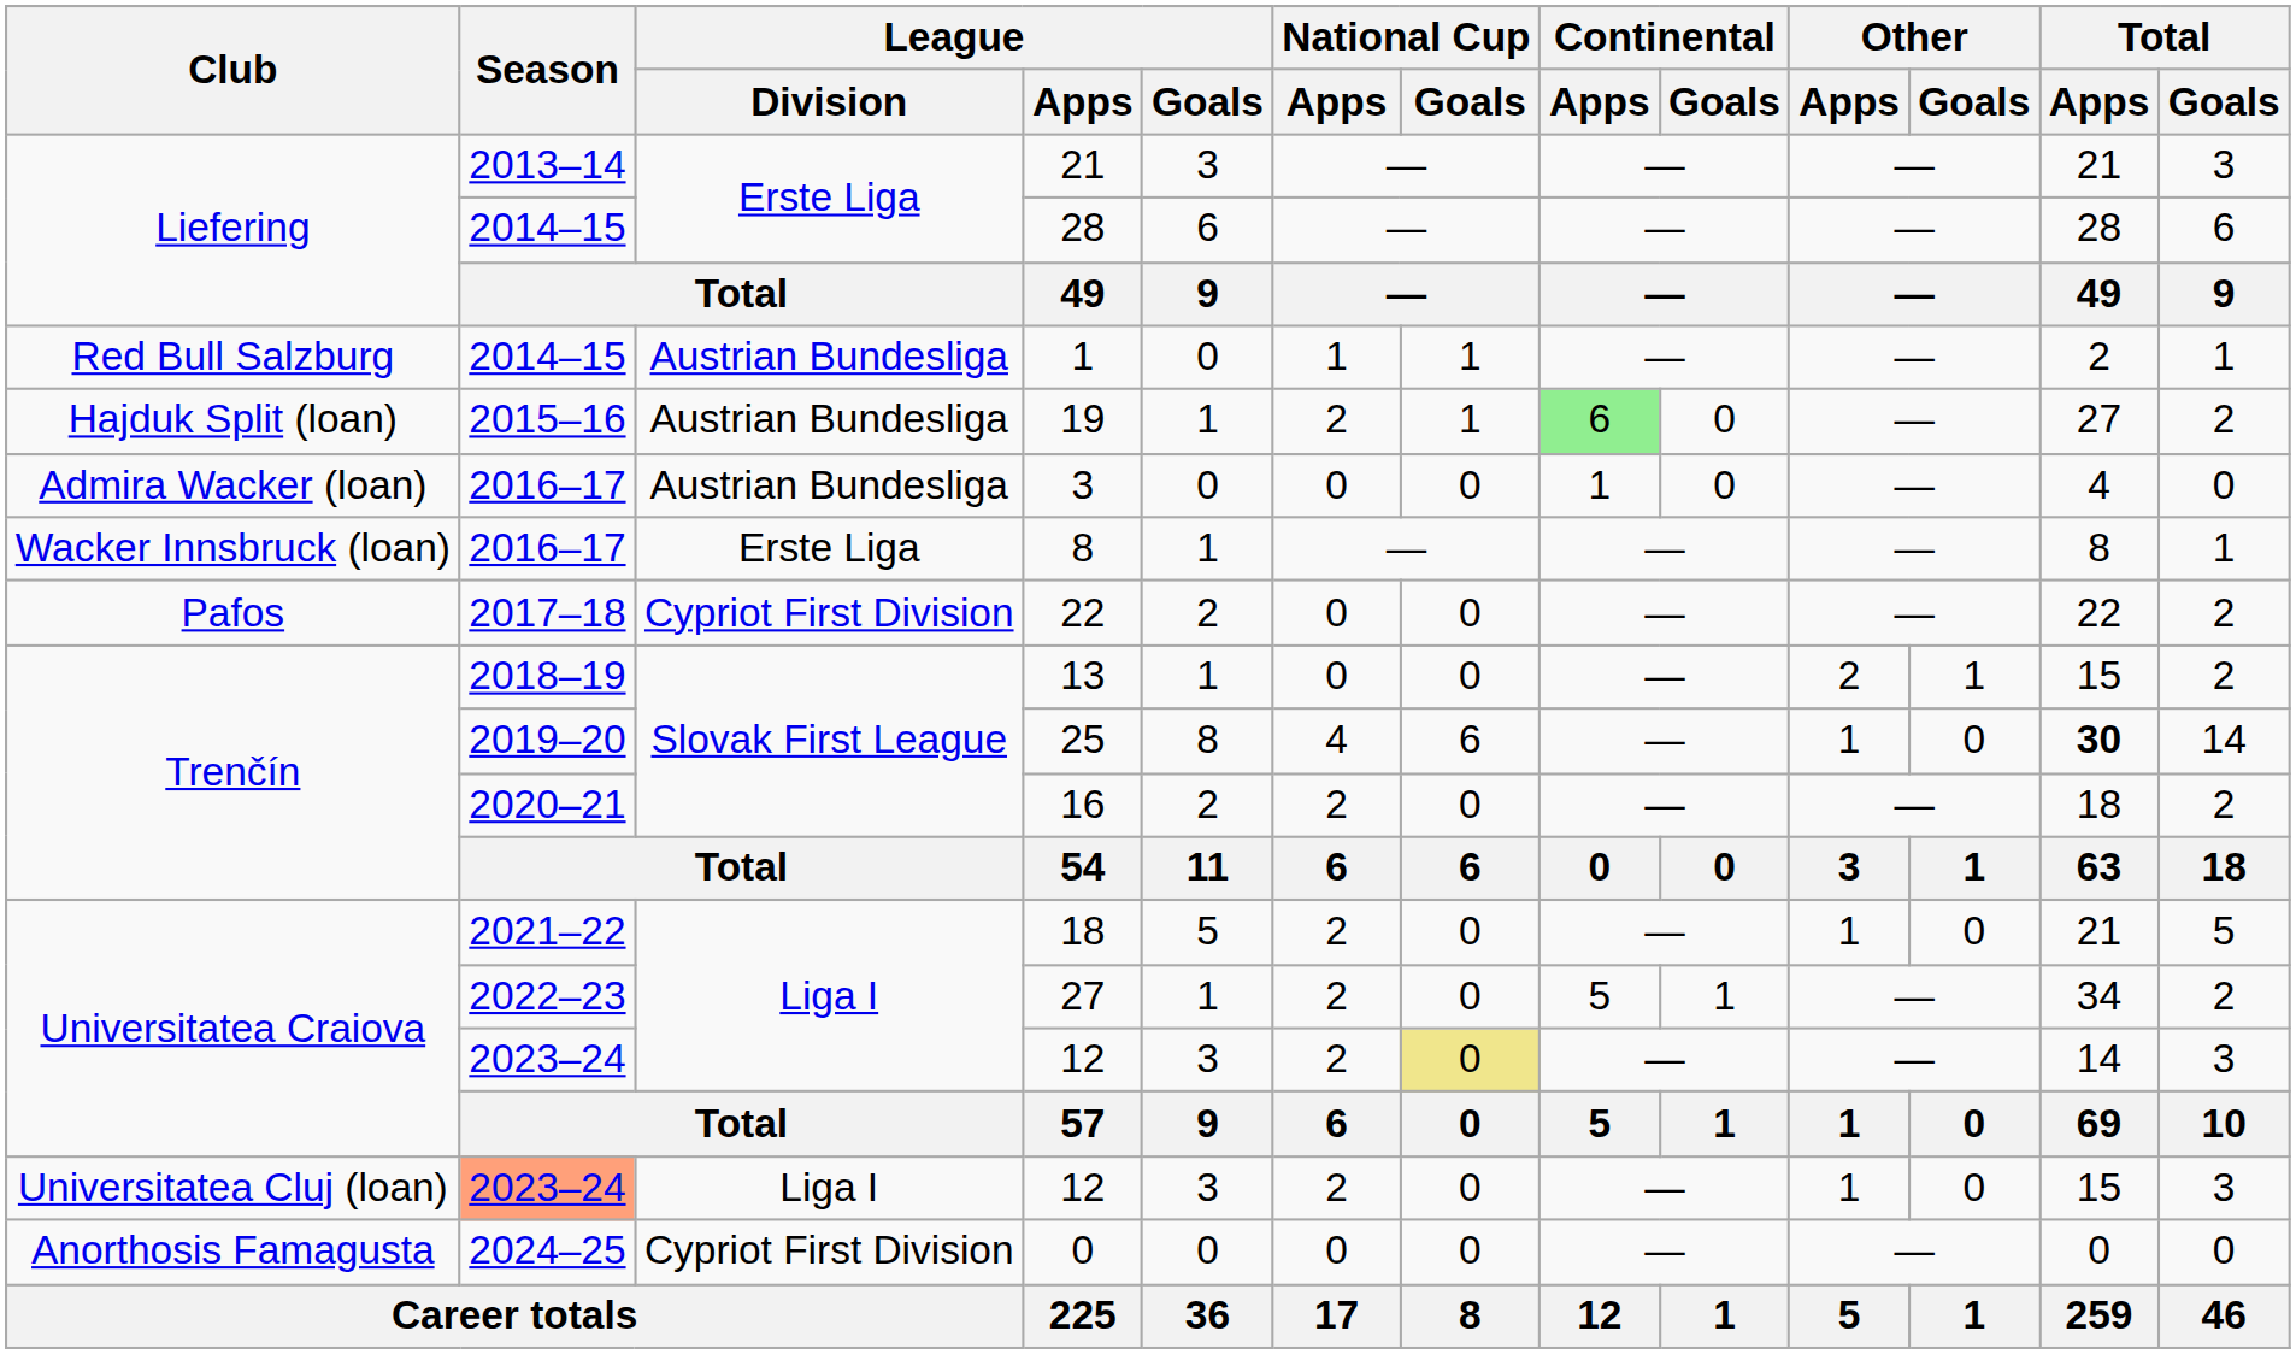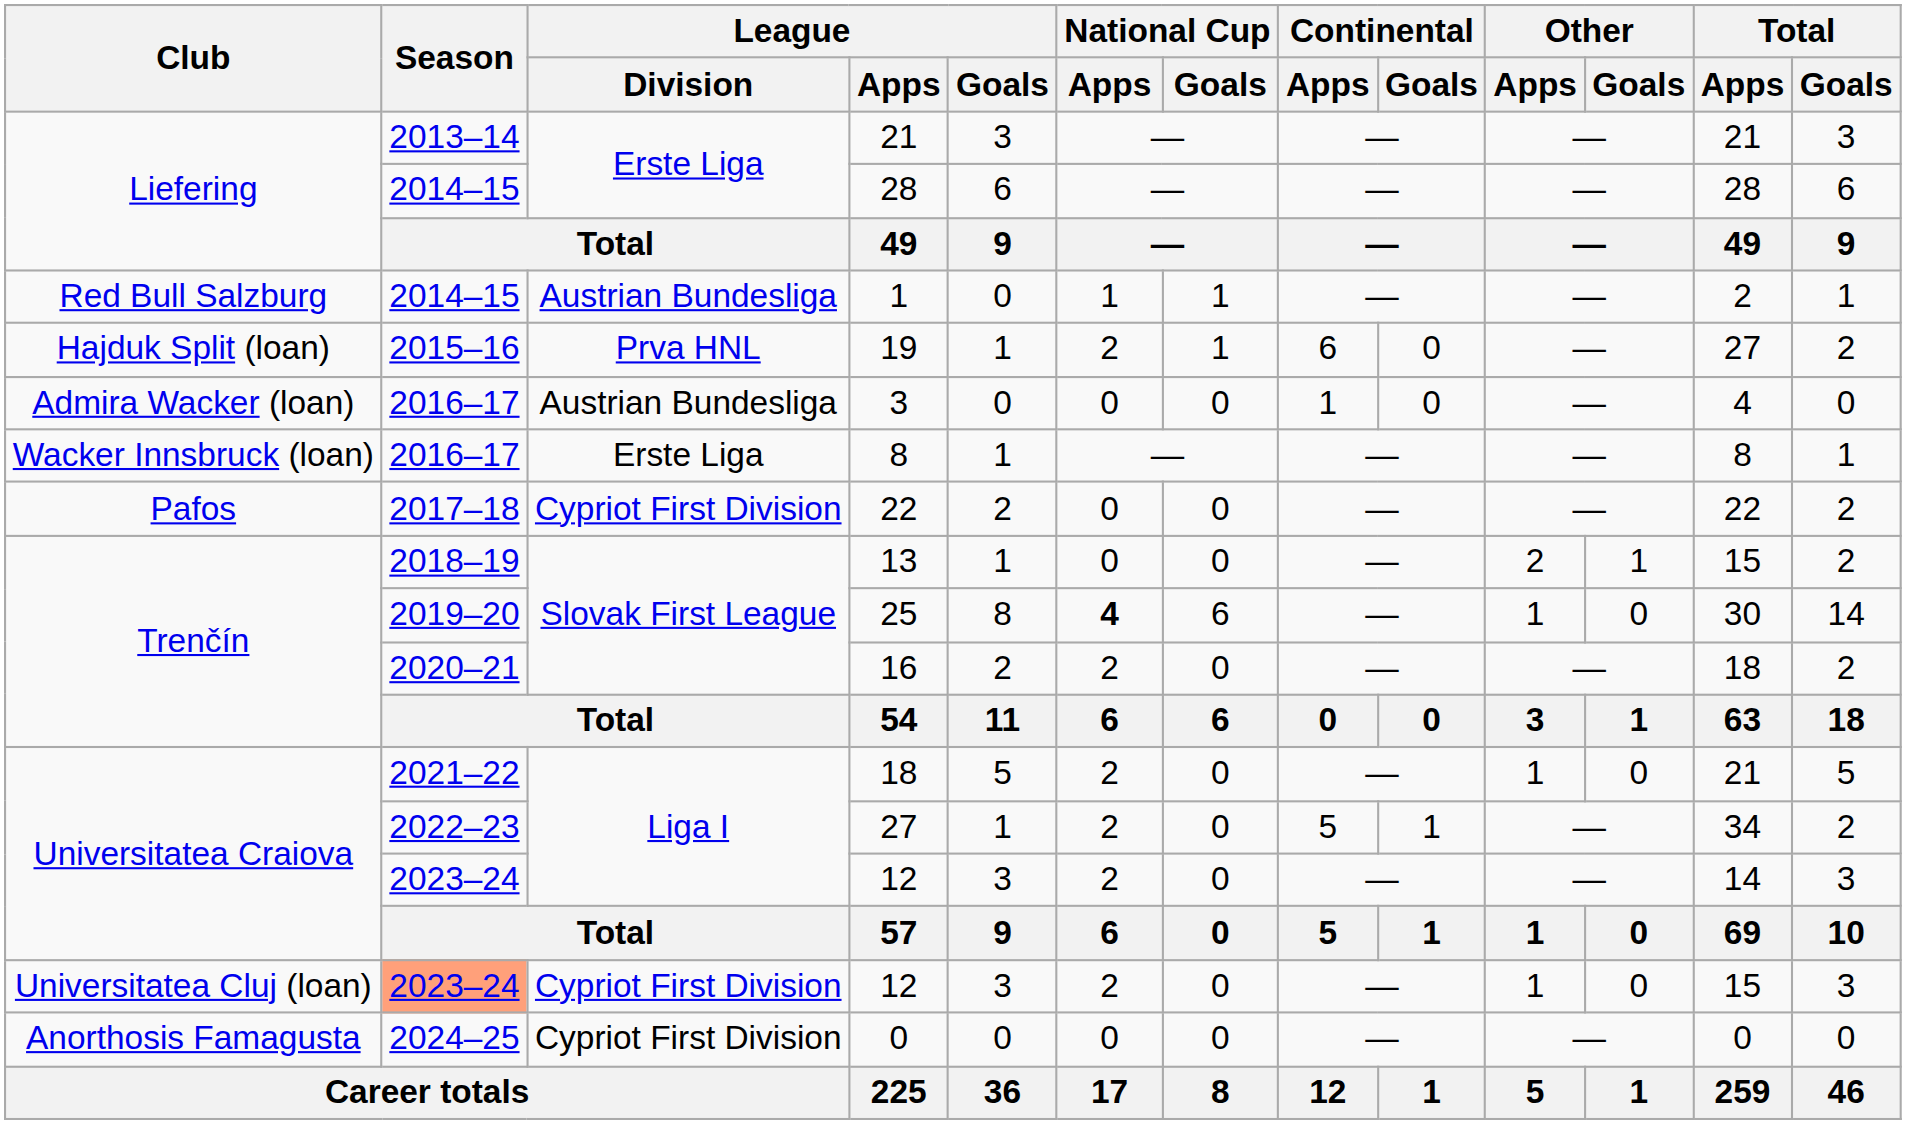 <table class="wikitable" style="text-align:center">
 <tr>
 <th rowspan="2">Club</th>
 <th rowspan="2">Season</th>
 <th colspan="3">League</th>
 <th colspan="2">National Cup</th>
 <th colspan="2">Continental</th>
 <th colspan="2">Other</th>
 <th colspan="2">Total</th>
 </tr>
 <tr>
 <th>Division</th>
 <th>Apps</th>
 <th>Goals</th>
 <th>Apps</th>
 <th>Goals</th>
 <th>Apps</th>
 <th>Goals</th>
 <th>Apps</th>
 <th>Goals</th>
 <th>Apps</th>
 <th>Goals</th>
 </tr>
 <tr>
 <td rowspan="3"><a href='#'>Liefering</a></td>
 <td><a href='#'>2013–14</a></td>
 <td rowspan="2"><a href='#'>Erste Liga</a></td>
 <td>21</td>
 <td>3</td>
 <td colspan="2">—</td>
 <td colspan="2">—</td>
 <td colspan="2">—</td>
 <td>21</td>
 <td>3</td>
 </tr>
 <tr>
 <td><a href='#'>2014–15</a></td>
 <td>28</td>
 <td>6</td>
 <td colspan="2">—</td>
 <td colspan="2">—</td>
 <td colspan="2">—</td>
 <td>28</td>
 <td>6</td>
 </tr>
 <tr>
 <th colspan="2">Total</th>
 <th>49</th>
 <th>9</th>
 <th colspan="2">—</th>
 <th colspan="2">—</th>
 <th colspan="2">—</th>
 <th>49</th>
 <th>9</th>
 </tr>
 <tr>
 <td><a href='#'>Red Bull Salzburg</a></td>
 <td><a href='#'>2014–15</a></td>
 <td><a href='#'>Austrian Bundesliga</a></td>
 <td>1</td>
 <td>0</td>
 <td>1</td>
 <td>1</td>
 <td colspan="2">—</td>
 <td colspan="2">—</td>
 <td>2</td>
 <td>1</td>
 </tr>
 <tr>
 <td><a href='#'>Hajduk Split</a> (loan)</td>
 <td><a href='#'>2015–16</a></td>
-<td>Austrian Bundesliga</td>
+<td><a href='#'>Prva HNL</a></td>
 <td>19</td>
 <td>1</td>
 <td>2</td>
 <td>1</td>
-<td style="background: lightgreen;">6</td>
+<td>6</td>
 <td>0</td>
 <td colspan="2">—</td>
 <td>27</td>
 <td>2</td>
 </tr>
 <tr>
 <td><a href='#'>Admira Wacker</a> (loan)</td>
 <td><a href='#'>2016–17</a></td>
 <td>Austrian Bundesliga</td>
 <td>3</td>
 <td>0</td>
 <td>0</td>
 <td>0</td>
 <td>1</td>
 <td>0</td>
 <td colspan="2">—</td>
 <td>4</td>
 <td>0</td>
 </tr>
 <tr>
 <td><a href='#'>Wacker Innsbruck</a> (loan)</td>
 <td><a href='#'>2016–17</a></td>
 <td>Erste Liga</td>
 <td>8</td>
 <td>1</td>
 <td colspan="2">—</td>
 <td colspan="2">—</td>
 <td colspan="2">—</td>
 <td>8</td>
 <td>1</td>
 </tr>
 <tr>
 <td><a href='#'>Pafos</a></td>
 <td><a href='#'>2017–18</a></td>
 <td><a href='#'>Cypriot First Division</a></td>
 <td>22</td>
 <td>2</td>
 <td>0</td>
 <td>0</td>
 <td colspan="2">—</td>
 <td colspan="2">—</td>
 <td>22</td>
 <td>2</td>
 </tr>
 <tr>
 <td rowspan="4"><a href='#'>Trenčín</a></td>
 <td><a href='#'>2018–19</a></td>
 <td rowspan="3"><a href='#'>Slovak First League</a></td>
 <td>13</td>
 <td>1</td>
 <td>0</td>
 <td>0</td>
 <td colspan="2">—</td>
 <td>2</td>
 <td>1</td>
 <td>15</td>
 <td>2</td>
 </tr>
 <tr>
 <td><a href='#'>2019–20</a></td>
 <td>25</td>
 <td>8</td>
-<td>4</td>
+<td><strong>4</strong></td>
 <td>6</td>
 <td colspan="2">—</td>
 <td>1</td>
 <td>0</td>
-<td><strong>30</strong></td>
+<td>30</td>
 <td>14</td>
 </tr>
 <tr>
 <td><a href='#'>2020–21</a></td>
 <td>16</td>
 <td>2</td>
 <td>2</td>
 <td>0</td>
 <td colspan="2">—</td>
 <td colspan="2">—</td>
 <td>18</td>
 <td>2</td>
 </tr>
 <tr>
 <th colspan="2">Total</th>
 <th>54</th>
 <th>11</th>
 <th>6</th>
 <th>6</th>
 <th>0</th>
 <th>0</th>
 <th>3</th>
 <th>1</th>
 <th>63</th>
 <th>18</th>
 </tr>
 <tr>
 <td rowspan="4"><a href='#'>Universitatea Craiova</a></td>
 <td><a href='#'>2021–22</a></td>
 <td rowspan="3"><a href='#'>Liga I</a></td>
 <td>18</td>
 <td>5</td>
 <td>2</td>
 <td>0</td>
 <td colspan="2">—</td>
 <td>1</td>
 <td>0</td>
 <td>21</td>
 <td>5</td>
 </tr>
 <tr>
 <td><a href='#'>2022–23</a></td>
 <td>27</td>
 <td>1</td>
 <td>2</td>
 <td>0</td>
 <td>5</td>
 <td>1</td>
 <td colspan="2">—</td>
 <td>34</td>
 <td>2</td>
 </tr>
 <tr>
 <td><a href='#'>2023–24</a></td>
 <td>12</td>
 <td>3</td>
 <td>2</td>
-<td style="background: khaki;">0</td>
+<td>0</td>
 <td colspan="2">—</td>
 <td colspan="2">—</td>
 <td>14</td>
 <td>3</td>
 </tr>
 <tr>
 <th colspan="2">Total</th>
 <th>57</th>
 <th>9</th>
 <th>6</th>
 <th>0</th>
 <th>5</th>
 <th>1</th>
 <th>1</th>
 <th>0</th>
 <th>69</th>
 <th>10</th>
 </tr>
 <tr>
 <td><a href='#'>Universitatea Cluj</a> (loan)</td>
 <td style="background: lightsalmon;"><a href='#'>2023–24</a></td>
-<td>Liga I</td>
+<td><a href='#'>Cypriot First Division</a></td>
 <td>12</td>
 <td>3</td>
 <td>2</td>
 <td>0</td>
 <td colspan="2">—</td>
 <td>1</td>
 <td>0</td>
 <td>15</td>
 <td>3</td>
 </tr>
 <tr>
 <td><a href='#'>Anorthosis Famagusta</a></td>
 <td><a href='#'>2024–25</a></td>
 <td>Cypriot First Division</td>
 <td>0</td>
 <td>0</td>
 <td>0</td>
 <td>0</td>
 <td colspan="2">—</td>
 <td colspan="2">—</td>
 <td>0</td>
 <td>0</td>
 </tr>
 <tr>
 <th colspan="3">Career totals</th>
 <th>225</th>
 <th>36</th>
 <th>17</th>
 <th>8</th>
 <th>12</th>
 <th>1</th>
 <th>5</th>
 <th>1</th>
 <th>259</th>
 <th>46</th>
 </tr>
 </table>
